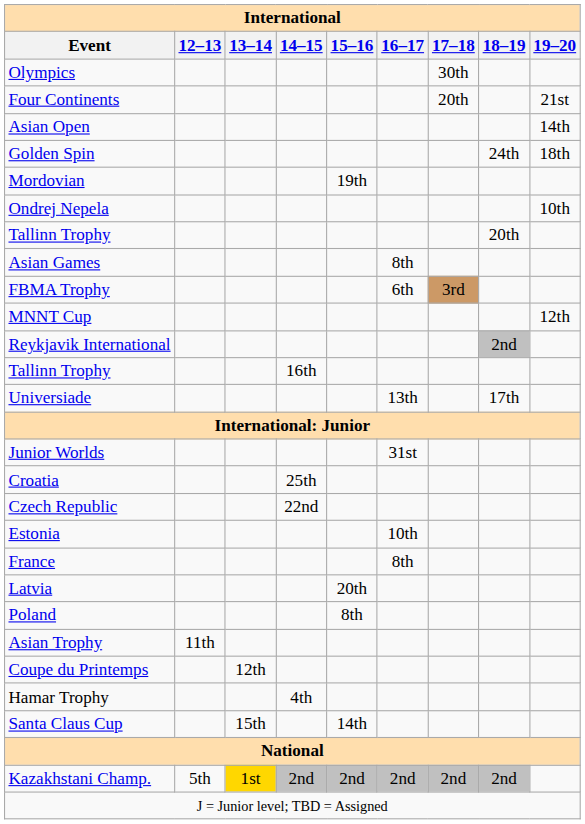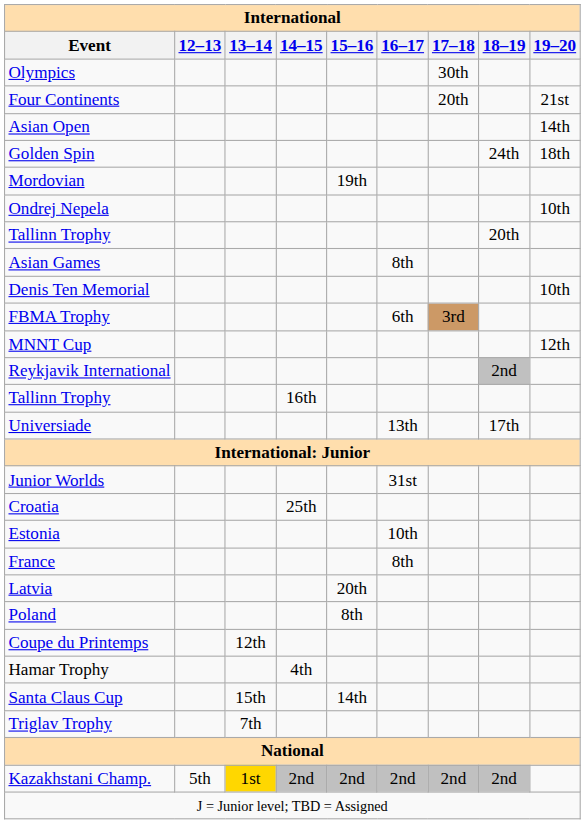 <table class="wikitable" style="text-align:center">
 <tr>
 <th style="background-color: #ffdead; " colspan=9 align=center>International</th>
 </tr>
 <tr>
 <th>Event</th>
 <th><a href='#'>12–13</a></th>
 <th><a href='#'>13–14</a></th>
 <th><a href='#'>14–15</a></th>
 <th><a href='#'>15–16</a></th>
 <th><a href='#'>16–17</a></th>
 <th><a href='#'>17–18</a></th>
 <th><a href='#'>18–19</a></th>
 <th><a href='#'>19–20</a></th>
 </tr>
 <tr>
 <td align=left><a href='#'>Olympics</a></td>
 <td></td>
 <td></td>
 <td></td>
 <td></td>
 <td></td>
 <td>30th</td>
 <td></td>
 <td></td>
 </tr>
 <tr>
 <td align=left><a href='#'>Four Continents</a></td>
 <td></td>
 <td></td>
 <td></td>
 <td></td>
 <td></td>
 <td>20th</td>
 <td></td>
 <td>21st</td>
 </tr>
 <tr>
 <td align=left> <a href='#'>Asian Open</a></td>
 <td></td>
 <td></td>
 <td></td>
 <td></td>
 <td></td>
 <td></td>
 <td></td>
 <td>14th</td>
 </tr>
 <tr>
 <td align=left> <a href='#'>Golden Spin</a></td>
 <td></td>
 <td></td>
 <td></td>
 <td></td>
 <td></td>
 <td></td>
 <td>24th</td>
 <td>18th</td>
 </tr>
 <tr>
 <td align=left> <a href='#'>Mordovian</a></td>
 <td></td>
 <td></td>
 <td></td>
 <td>19th</td>
 <td></td>
 <td></td>
 <td></td>
 <td></td>
 </tr>
 <tr>
 <td align=left> <a href='#'>Ondrej Nepela</a></td>
 <td></td>
 <td></td>
 <td></td>
 <td></td>
 <td></td>
 <td></td>
 <td></td>
 <td>10th</td>
 </tr>
 <tr>
 <td align=left> <a href='#'>Tallinn Trophy</a></td>
 <td></td>
 <td></td>
 <td></td>
 <td></td>
 <td></td>
 <td></td>
 <td>20th</td>
 <td></td>
 </tr>
 <tr>
 <td align=left><a href='#'>Asian Games</a></td>
 <td></td>
 <td></td>
 <td></td>
 <td></td>
 <td>8th</td>
 <td></td>
 <td></td>
 <td></td>
 </tr>
 <tr>
+<td align=left><a href='#'>Denis Ten Memorial</a></td>
+<td></td>
+<td></td>
+<td></td>
+<td></td>
+<td></td>
+<td></td>
+<td></td>
+<td>10th</td>
+</tr>
+<tr>
 <td align=left><a href='#'>FBMA Trophy</a></td>
 <td></td>
 <td></td>
 <td></td>
 <td></td>
 <td>6th</td>
 <td bgcolor=cc9966>3rd</td>
 <td></td>
 <td></td>
 </tr>
 <tr>
 <td align=left><a href='#'>MNNT Cup</a></td>
 <td></td>
 <td></td>
 <td></td>
 <td></td>
 <td></td>
 <td></td>
 <td></td>
 <td>12th</td>
 </tr>
 <tr>
 <td align=left><a href='#'>Reykjavik International</a></td>
 <td></td>
 <td></td>
 <td></td>
 <td></td>
 <td></td>
 <td></td>
 <td bgcolor=silver>2nd</td>
 <td></td>
 </tr>
 <tr>
 <td align=left><a href='#'>Tallinn Trophy</a></td>
 <td></td>
 <td></td>
 <td>16th</td>
 <td></td>
 <td></td>
 <td></td>
 <td></td>
 <td></td>
 </tr>
 <tr>
 <td align=left><a href='#'>Universiade</a></td>
 <td></td>
 <td></td>
 <td></td>
 <td></td>
 <td>13th</td>
 <td></td>
 <td>17th</td>
 <td></td>
 </tr>
 <tr>
 <th style="background-color: #ffdead; " colspan=9 align=center>International: Junior</th>
 </tr>
 <tr>
 <td align=left><a href='#'>Junior Worlds</a></td>
 <td></td>
 <td></td>
 <td></td>
 <td></td>
 <td>31st</td>
 <td></td>
 <td></td>
 <td></td>
 </tr>
 <tr>
 <td align=left> <a href='#'>Croatia</a></td>
 <td></td>
 <td></td>
 <td>25th</td>
 <td></td>
 <td></td>
 <td></td>
 <td></td>
 <td></td>
 </tr>
 <tr>
-<td align=left> <a href='#'>Czech Republic</a></td>
-<td></td>
-<td></td>
-<td>22nd</td>
-<td></td>
-<td></td>
-<td></td>
-<td></td>
-<td></td>
-</tr>
-<tr>
 <td align=left> <a href='#'>Estonia</a></td>
 <td></td>
 <td></td>
 <td></td>
 <td></td>
 <td>10th</td>
 <td></td>
 <td></td>
 <td></td>
 </tr>
 <tr>
 <td align=left> <a href='#'>France</a></td>
 <td></td>
 <td></td>
 <td></td>
 <td></td>
 <td>8th</td>
 <td></td>
 <td></td>
 <td></td>
 </tr>
 <tr>
 <td align=left> <a href='#'>Latvia</a></td>
 <td></td>
 <td></td>
 <td></td>
 <td>20th</td>
 <td></td>
 <td></td>
 <td></td>
 <td></td>
 </tr>
 <tr>
 <td align=left> <a href='#'>Poland</a></td>
 <td></td>
 <td></td>
 <td></td>
 <td>8th</td>
 <td></td>
 <td></td>
 <td></td>
 <td></td>
 </tr>
 <tr>
-<td align=left><a href='#'>Asian Trophy</a></td>
-<td>11th</td>
-<td></td>
-<td></td>
-<td></td>
-<td></td>
-<td></td>
-<td></td>
-<td></td>
-</tr>
-<tr>
 <td align=left><a href='#'>Coupe du Printemps</a></td>
 <td></td>
 <td>12th</td>
 <td></td>
 <td></td>
 <td></td>
 <td></td>
 <td></td>
 <td></td>
 </tr>
 <tr>
 <td align=left>Hamar Trophy</td>
 <td></td>
 <td></td>
 <td>4th</td>
 <td></td>
 <td></td>
 <td></td>
 <td></td>
 <td></td>
 </tr>
 <tr>
 <td align=left><a href='#'>Santa Claus Cup</a></td>
 <td></td>
 <td>15th</td>
 <td></td>
 <td>14th</td>
 <td></td>
 <td></td>
 <td></td>
 <td></td>
 </tr>
 <tr>
+<td align=left><a href='#'>Triglav Trophy</a></td>
+<td></td>
+<td>7th</td>
+<td></td>
+<td></td>
+<td></td>
+<td></td>
+<td></td>
+<td></td>
+</tr>
+<tr>
 <th style="background-color: #ffdead; " colspan=9 align=center>National</th>
 </tr>
 <tr>
 <td align=left><a href='#'>Kazakhstani Champ.</a></td>
 <td>5th</td>
 <td bgcolor=gold>1st</td>
 <td bgcolor=silver>2nd</td>
 <td bgcolor=silver>2nd</td>
 <td bgcolor=silver>2nd</td>
 <td bgcolor=silver>2nd</td>
 <td bgcolor=silver>2nd</td>
 <td></td>
 </tr>
 <tr>
 <td colspan=9 align=center><small> J = Junior level; TBD = Assigned </small></td>
 </tr>
 </table>
